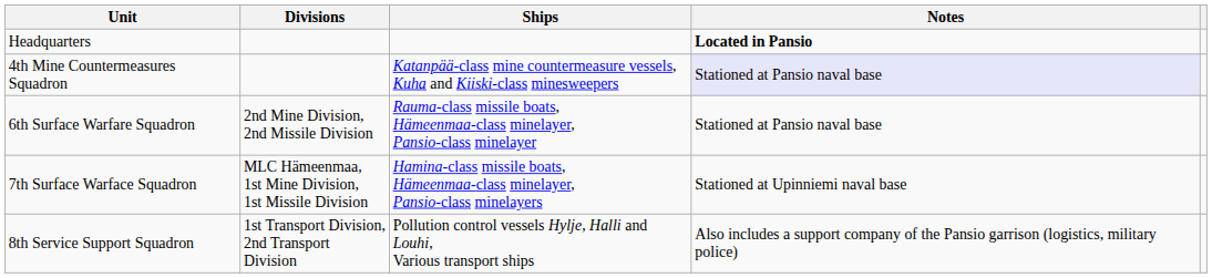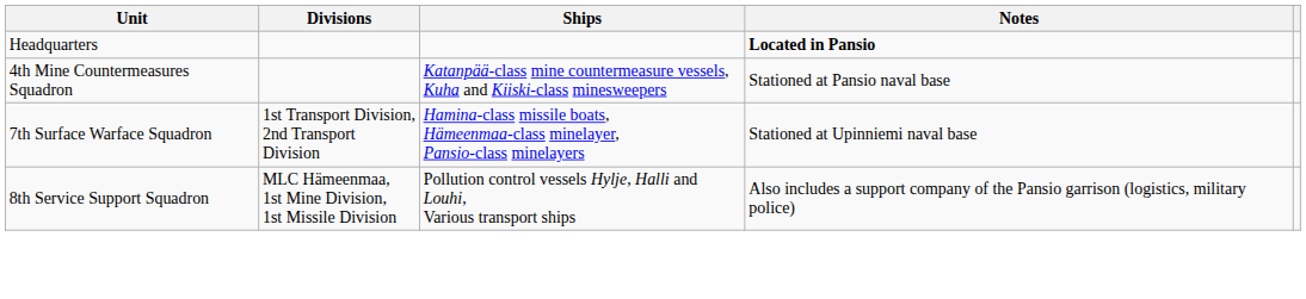 <table class="wikitable">
 <tr>
 <th>Unit</th>
 <th>Divisions</th>
 <th>Ships</th>
 <th>Notes</th>
 <th></th>
 </tr>
 <tr>
 <td>Headquarters</td>
 <td></td>
 <td></td>
 <td><strong>Located in Pansio</strong></td>
 <td></td>
 </tr>
 <tr>
 <td>4th Mine Countermeasures Squadron</td>
 <td></td>
 <td><a href='#'><em>Katanpää-</em>class</a> <a href='#'>mine countermeasure vessels</a>,<br><a href='#'><em>Kuha</em></a> and <a href='#'><em>Kiiski-</em>class</a> <a href='#'>minesweepers</a></td>
-<td style="background: lavender;">Stationed at Pansio naval base</td>
-<td></td>
-</tr>
-<tr>
-<td>6th Surface Warfare Squadron</td>
-<td>2nd Mine Division,<br>2nd Missile Division</td>
-<td><a href='#'><em>Rauma-</em>class</a> <a href='#'>missile boats</a>,<br><a href='#'><em>Hämeenmaa-</em>class</a> <a href='#'>minelayer</a>,<br><a href='#'><em>Pansio-</em>class</a> <a href='#'>minelayer</a></td>
 <td>Stationed at Pansio naval base</td>
 <td></td>
 </tr>
 <tr>
 <td>7th Surface Warface Squadron</td>
-<td>MLC Hämeenmaa,<br>1st Mine Division,<br>1st Missile Division</td>
+<td>1st Transport Division,<br>2nd Transport Division</td>
 <td><a href='#'><em>Hamina-</em>class</a> <a href='#'>missile boats</a>,<br><a href='#'><em>Hämeenmaa-</em>class</a> <a href='#'>minelayer</a>,<br><a href='#'><em>Pansio-</em>class</a> <a href='#'>minelayers</a></td>
 <td>Stationed at Upinniemi naval base</td>
 <td></td>
 </tr>
 <tr>
 <td>8th Service Support Squadron</td>
-<td>1st Transport Division,<br>2nd Transport Division</td>
+<td>MLC Hämeenmaa,<br>1st Mine Division,<br>1st Missile Division</td>
 <td>Pollution control vessels <em>Hylje</em>, <em>Halli</em> and <em>Louhi</em>,<br>Various transport ships</td>
 <td>Also includes a support company of the Pansio garrison (logistics, military police)</td>
 <td></td>
 </tr>
 </table>
